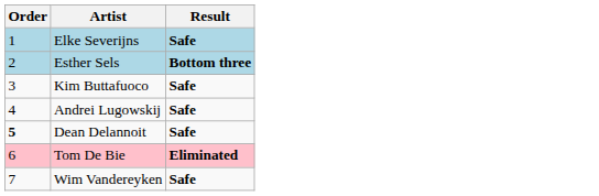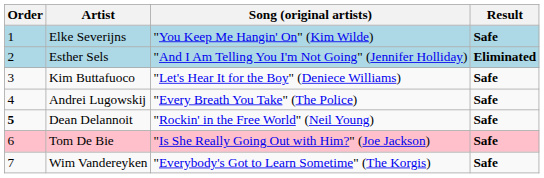 <table class=wikitable>
 <tr>
 <th>Order</th>
 <th>Artist</th>
+<th>Song (original artists)</th>
 <th>Result</th>
 </tr>
 <tr style="background:lightblue;">
 <td>1</td>
 <td>Elke Severijns</td>
+<td>"<a href='#'>You Keep Me Hangin' On</a>" (<a href='#'>Kim Wilde</a>)</td>
 <td><strong>Safe</strong></td>
 </tr>
 <tr style="background:lightblue;">
 <td>2</td>
 <td>Esther Sels</td>
-<td><strong>Bottom three</strong></td>
+<td>"<a href='#'>And I Am Telling You I'm Not Going</a>" (<a href='#'>Jennifer Holliday</a>)</td>
+<td><strong>Eliminated</strong></td>
 </tr>
 <tr>
 <td>3</td>
 <td>Kim Buttafuoco</td>
+<td>"<a href='#'>Let's Hear It for the Boy</a>" (<a href='#'>Deniece Williams</a>)</td>
 <td><strong>Safe</strong></td>
 </tr>
 <tr>
 <td>4</td>
 <td>Andrei Lugowskij</td>
+<td>"<a href='#'>Every Breath You Take</a>" (<a href='#'>The Police</a>)</td>
 <td><strong>Safe</strong></td>
 </tr>
 <tr>
 <td><strong>5</strong></td>
 <td>Dean Delannoit</td>
+<td>"<a href='#'>Rockin' in the Free World</a>" (<a href='#'>Neil Young</a>)</td>
 <td><strong>Safe</strong></td>
 </tr>
 <tr style="background:pink;">
 <td>6</td>
 <td>Tom De Bie</td>
-<td><strong>Eliminated</strong></td>
+<td>"<a href='#'>Is She Really Going Out with Him?</a>" (<a href='#'>Joe Jackson</a>)</td>
+<td><strong>Safe</strong></td>
 </tr>
 <tr>
 <td>7</td>
 <td>Wim Vandereyken</td>
+<td>"<a href='#'>Everybody's Got to Learn Sometime</a>" (<a href='#'>The Korgis</a>)</td>
 <td><strong>Safe</strong></td>
 </tr>
 </table>
